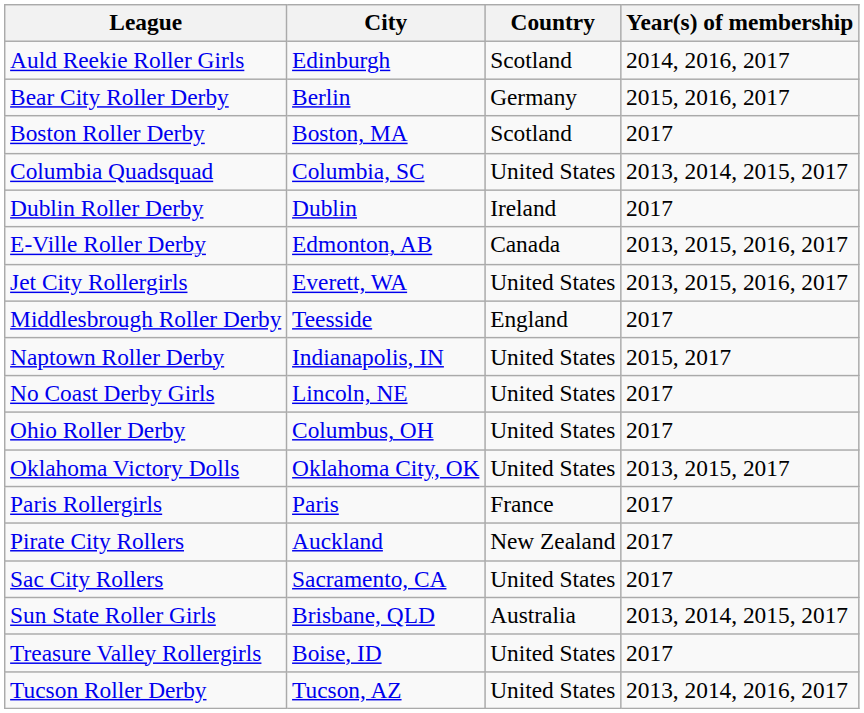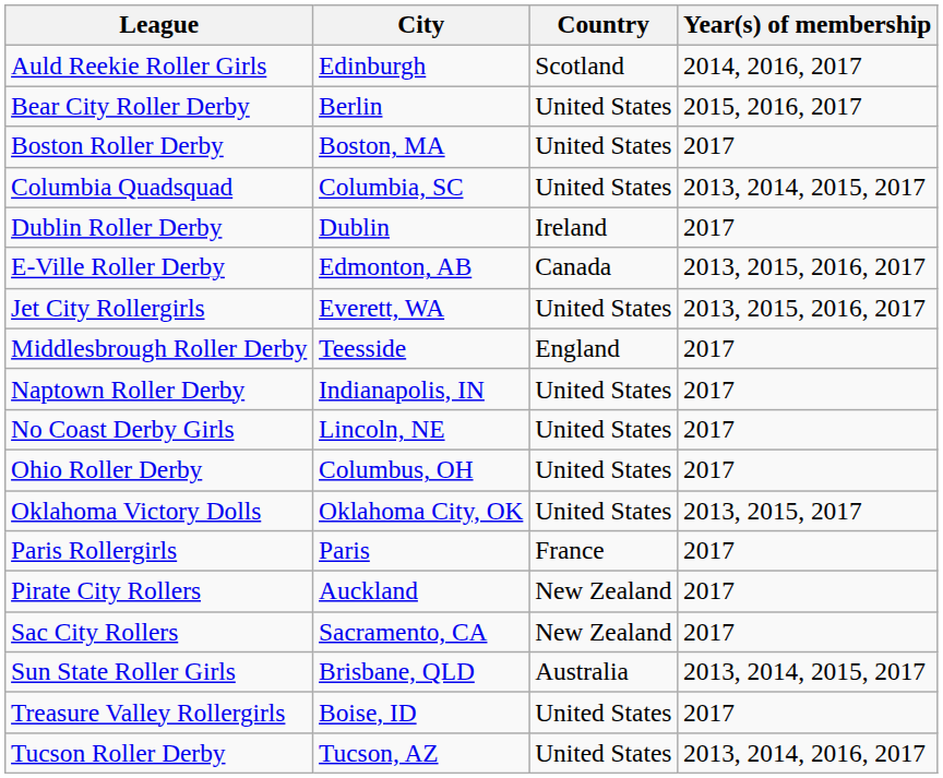 <table class="wikitable sortable">
 <tr>
 <th>League</th>
 <th>City</th>
 <th>Country</th>
 <th>Year(s) of membership</th>
 </tr>
 <tr>
 <td><a href='#'>Auld Reekie Roller Girls</a></td>
 <td><a href='#'>Edinburgh</a></td>
 <td>Scotland</td>
 <td>2014, 2016, 2017</td>
 </tr>
 <tr>
 <td><a href='#'>Bear City Roller Derby</a></td>
 <td><a href='#'>Berlin</a></td>
-<td>Germany</td>
+<td>United States</td>
 <td>2015, 2016, 2017</td>
 </tr>
 <tr>
 <td><a href='#'>Boston Roller Derby</a></td>
 <td><a href='#'>Boston, MA</a></td>
-<td>Scotland</td>
+<td>United States</td>
 <td>2017</td>
 </tr>
 <tr>
 <td><a href='#'>Columbia Quadsquad</a></td>
 <td><a href='#'>Columbia, SC</a></td>
 <td>United States</td>
 <td>2013, 2014, 2015, 2017</td>
 </tr>
 <tr>
 <td><a href='#'>Dublin Roller Derby</a></td>
 <td><a href='#'>Dublin</a></td>
 <td>Ireland</td>
 <td>2017</td>
 </tr>
 <tr>
 <td><a href='#'>E-Ville Roller Derby</a></td>
 <td><a href='#'>Edmonton, AB</a></td>
 <td>Canada</td>
 <td>2013, 2015, 2016, 2017</td>
 </tr>
 <tr>
 <td><a href='#'>Jet City Rollergirls</a></td>
 <td><a href='#'>Everett, WA</a></td>
 <td>United States</td>
 <td>2013, 2015, 2016, 2017</td>
 </tr>
 <tr>
 <td><a href='#'>Middlesbrough Roller Derby</a></td>
 <td><a href='#'>Teesside</a></td>
 <td>England</td>
 <td>2017</td>
 </tr>
 <tr>
 <td><a href='#'>Naptown Roller Derby</a></td>
 <td><a href='#'>Indianapolis, IN</a></td>
 <td>United States</td>
-<td>2015, 2017</td>
+<td>2017</td>
 </tr>
 <tr>
 <td><a href='#'>No Coast Derby Girls</a></td>
 <td><a href='#'>Lincoln, NE</a></td>
 <td>United States</td>
 <td>2017</td>
 </tr>
 <tr>
 <td><a href='#'>Ohio Roller Derby</a></td>
 <td><a href='#'>Columbus, OH</a></td>
 <td>United States</td>
 <td>2017</td>
 </tr>
 <tr>
 <td><a href='#'>Oklahoma Victory Dolls</a></td>
 <td><a href='#'>Oklahoma City, OK</a></td>
 <td>United States</td>
 <td>2013, 2015, 2017</td>
 </tr>
 <tr>
 <td><a href='#'>Paris Rollergirls</a></td>
 <td><a href='#'>Paris</a></td>
 <td>France</td>
 <td>2017</td>
 </tr>
 <tr>
 <td><a href='#'>Pirate City Rollers</a></td>
 <td><a href='#'>Auckland</a></td>
 <td>New Zealand</td>
 <td>2017</td>
 </tr>
 <tr>
 <td><a href='#'>Sac City Rollers</a></td>
 <td><a href='#'>Sacramento, CA</a></td>
-<td>United States</td>
+<td>New Zealand</td>
 <td>2017</td>
 </tr>
 <tr>
 <td><a href='#'>Sun State Roller Girls</a></td>
 <td><a href='#'>Brisbane, QLD</a></td>
 <td>Australia</td>
 <td>2013, 2014, 2015, 2017</td>
 </tr>
 <tr>
 <td><a href='#'>Treasure Valley Rollergirls</a></td>
 <td><a href='#'>Boise, ID</a></td>
 <td>United States</td>
 <td>2017</td>
 </tr>
 <tr>
 <td><a href='#'>Tucson Roller Derby</a></td>
 <td><a href='#'>Tucson, AZ</a></td>
 <td>United States</td>
 <td>2013, 2014, 2016, 2017</td>
 </tr>
 </table>
